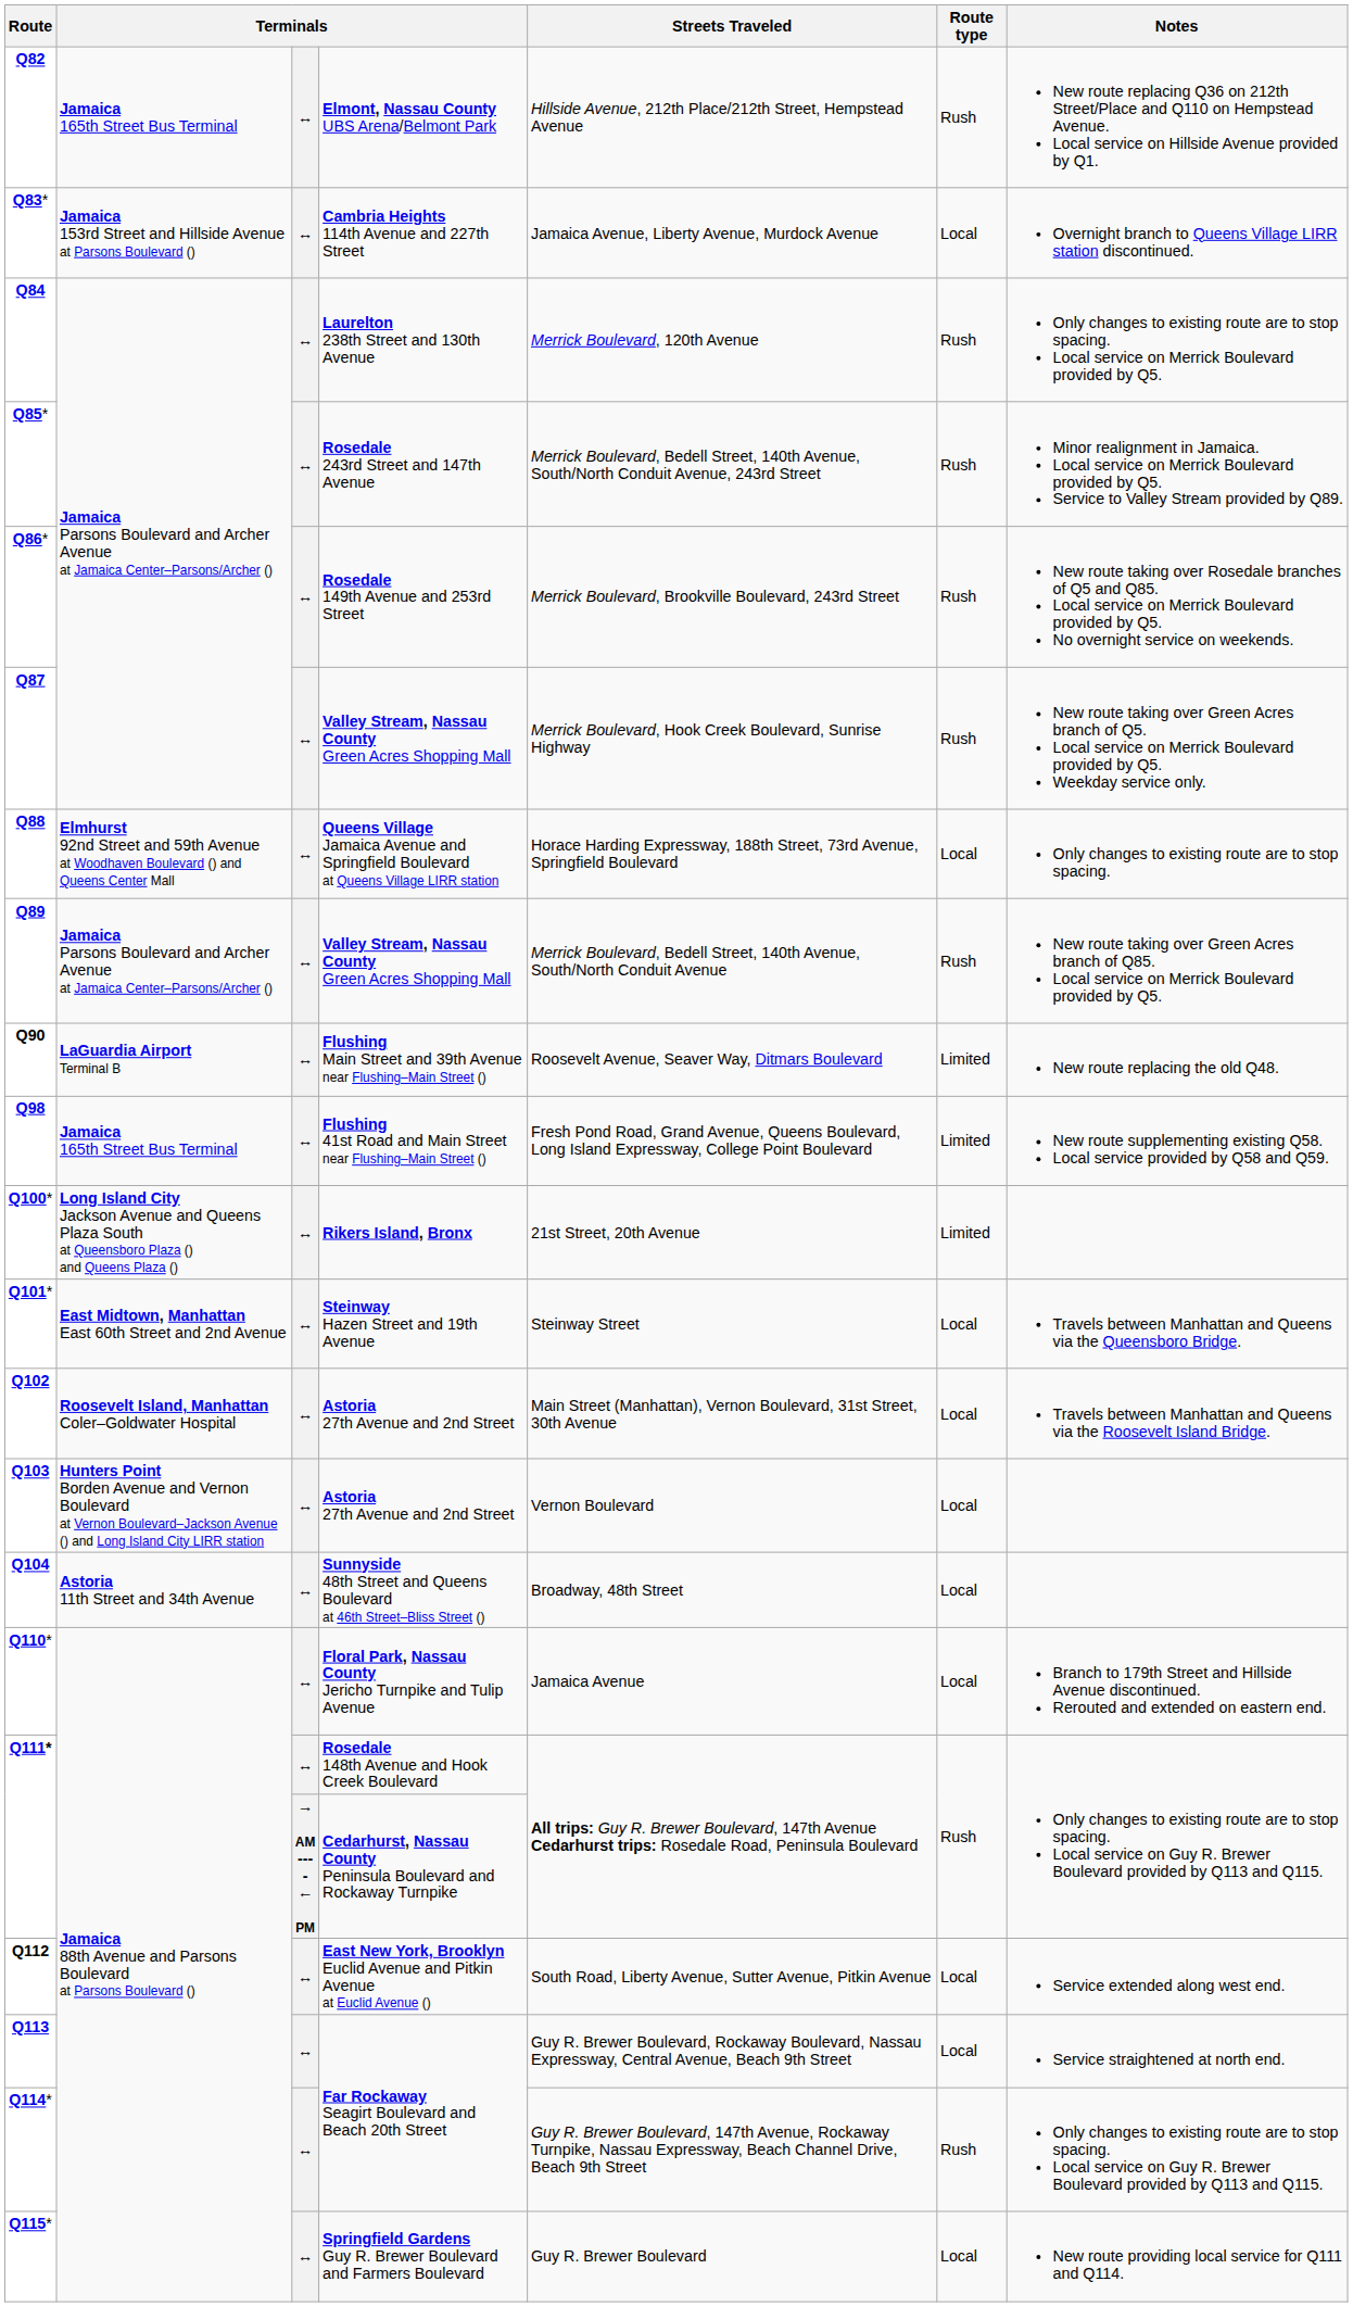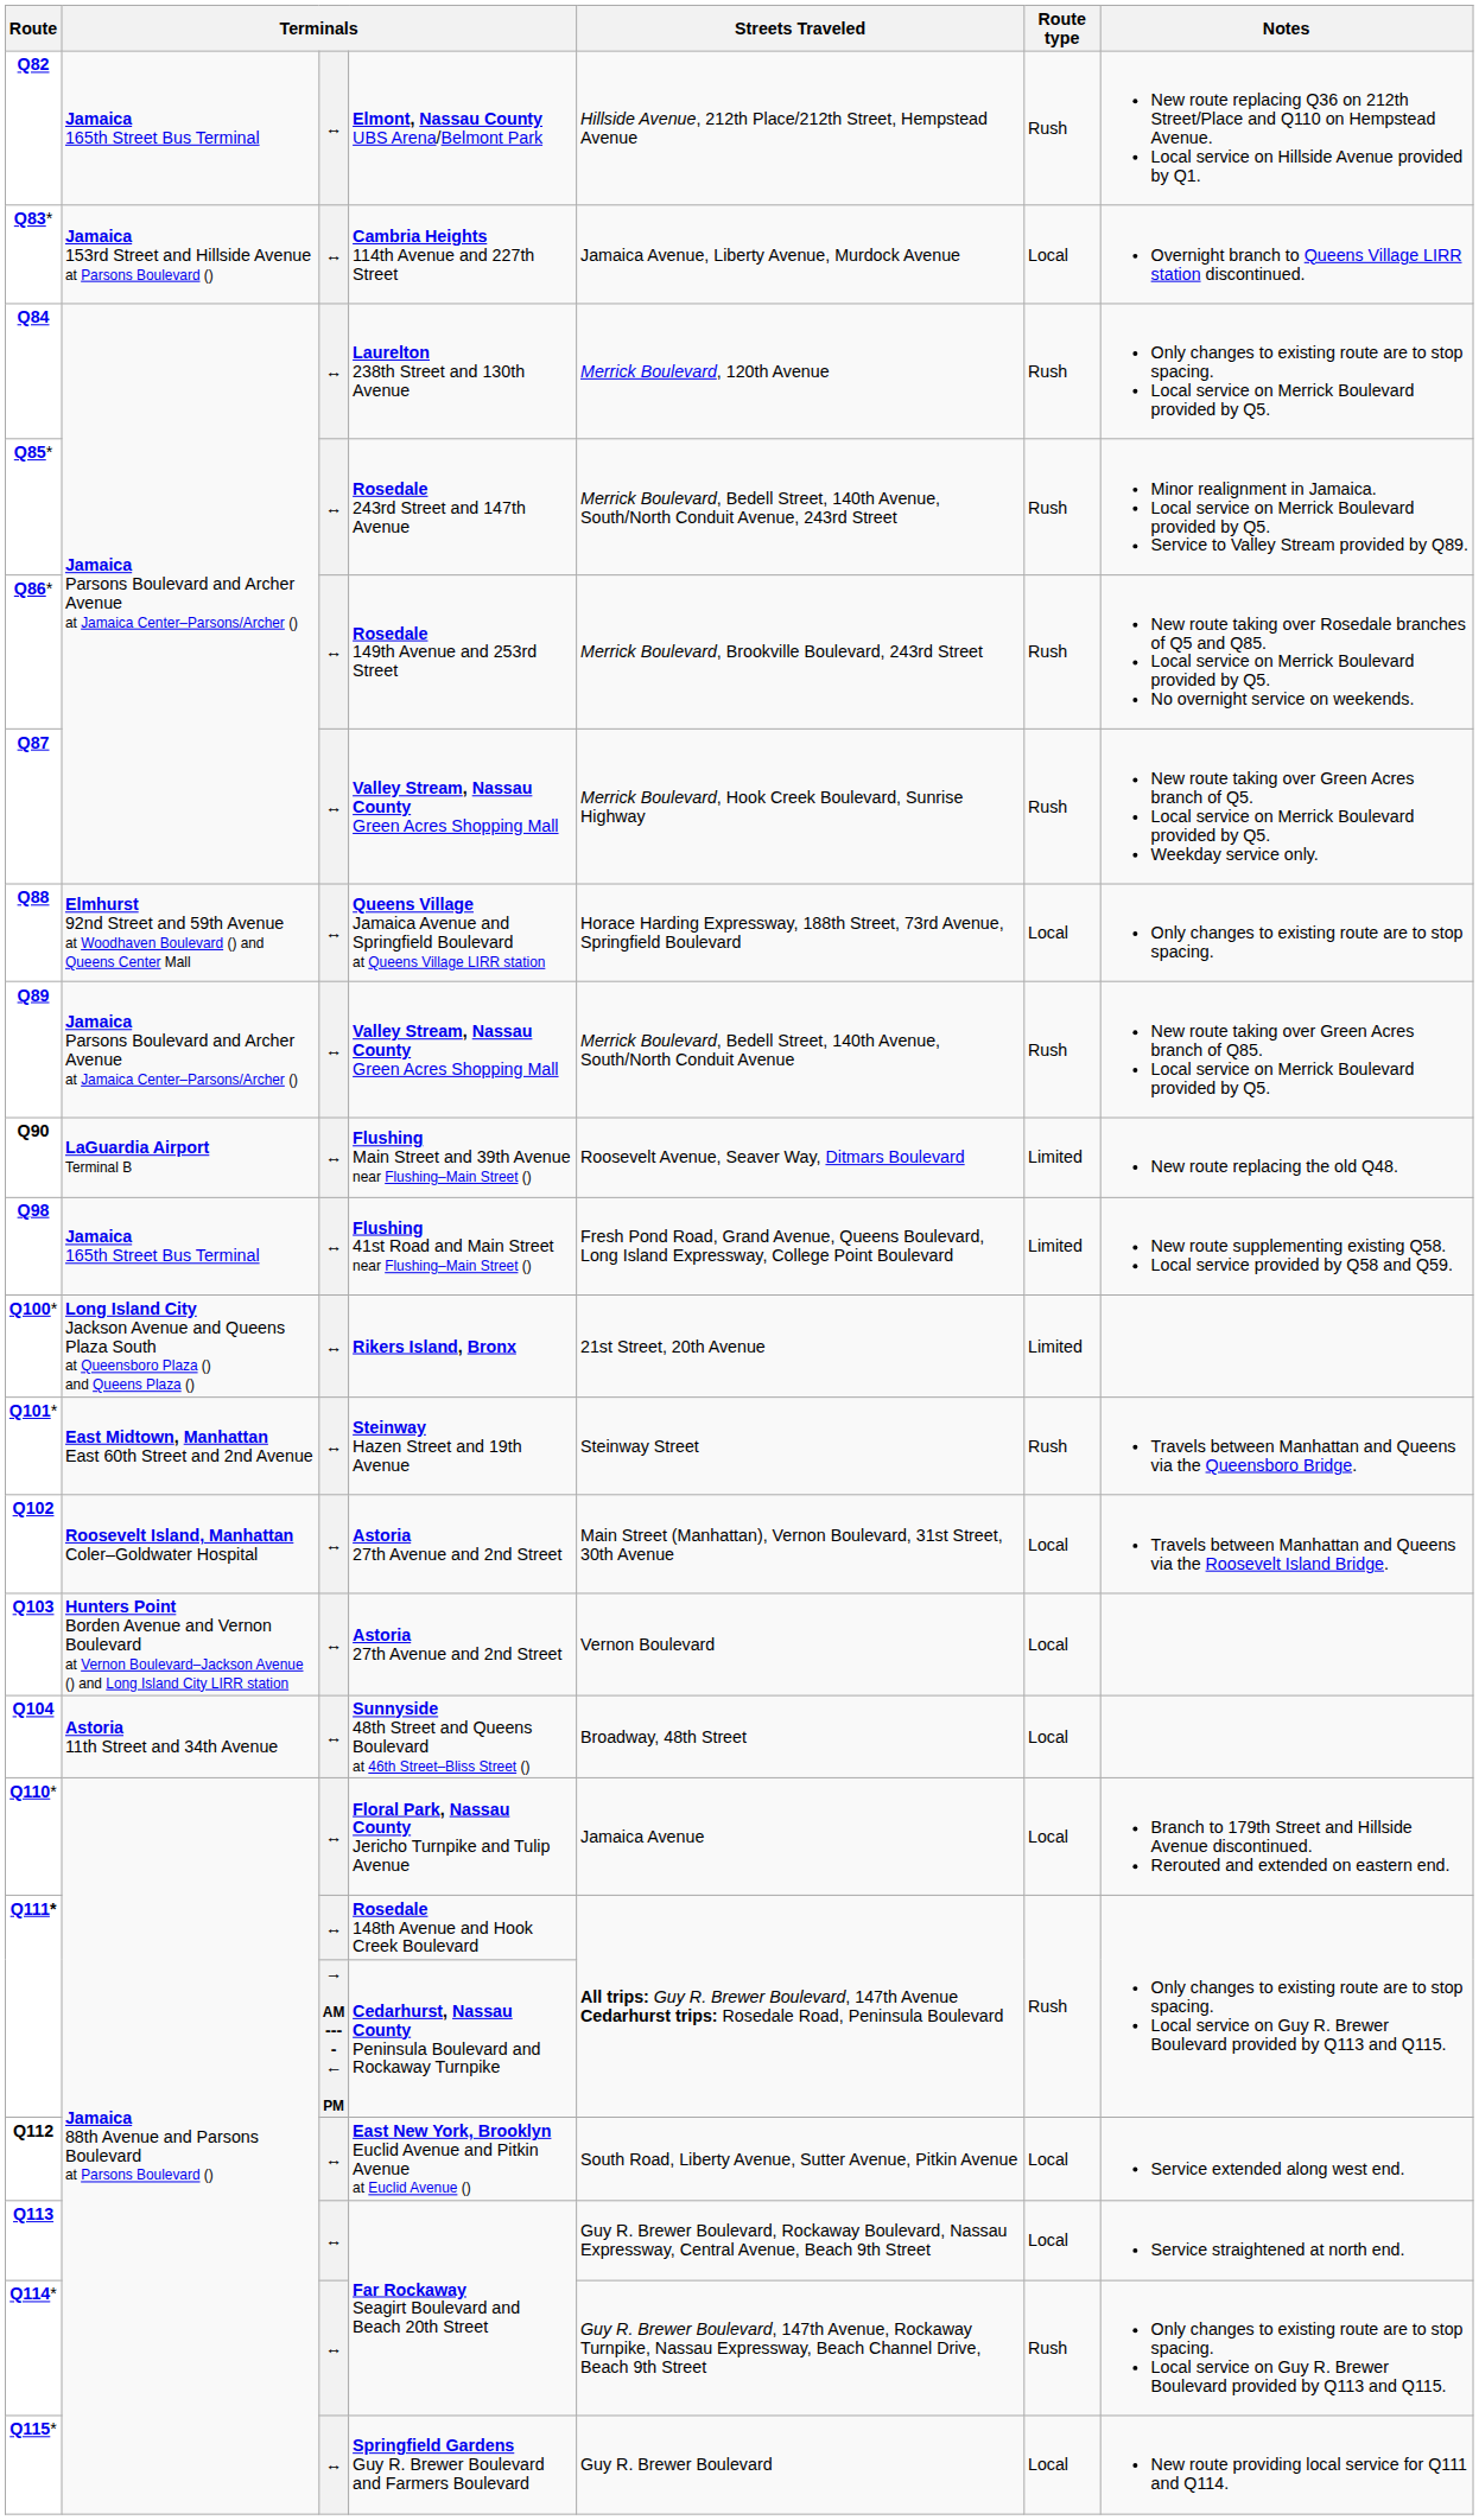 <table class="wikitable" style="font-size: 90%;" |>
 <tr>
 <th>Route</th>
 <th colspan=3>Terminals</th>
 <th>Streets Traveled</th>
 <th>Route type</th>
 <th>Notes</th>
 </tr>
 <tr>
 <td style="background:white; color:black" align="center" valign="top"><div> <strong><a href='#'>Q82</a></strong></div></td>
 <td><strong><a href='#'>Jamaica</a></strong><br><a href='#'>165th Street Bus Terminal</a></td>
 <th><div>↔</div></th>
 <td><strong><a href='#'>Elmont</a>, <a href='#'>Nassau County</a></strong><br><a href='#'>UBS Arena</a>/<a href='#'>Belmont Park</a></td>
 <td><em>Hillside Avenue</em>, 212th Place/212th Street, Hempstead Avenue</td>
 <td>Rush</td>
 <td><br><ul><li>New route replacing Q36 on 212th Street/Place and Q110 on Hempstead Avenue.</li><li>Local service on Hillside Avenue provided by Q1.</li></ul></td>
 </tr>
 <tr>
 <td style="background:white; color:black" align="center" valign="top"><div><strong><a href='#'>Q83</a></strong>*</div></td>
 <td><strong><a href='#'>Jamaica</a></strong><br>153rd Street and Hillside Avenue<br><small>at <a href='#'>Parsons Boulevard</a> ()</small></td>
 <th><div>↔</div></th>
 <td><strong><a href='#'>Cambria Heights</a></strong><br>114th Avenue and 227th Street</td>
 <td>Jamaica Avenue, Liberty Avenue, Murdock Avenue</td>
 <td>Local</td>
 <td><br><ul><li>Overnight branch to <a href='#'>Queens Village LIRR station</a> discontinued.</li></ul></td>
 </tr>
 <tr>
 <td style="background:white; color:black" align="center" valign="top"><div><strong><a href='#'>Q84</a></strong></div></td>
 <td rowspan="4"><strong><a href='#'>Jamaica</a></strong><br>Parsons Boulevard and Archer Avenue<br><small>at <a href='#'>Jamaica Center–Parsons/Archer</a> ()</small></td>
 <th><div>↔</div></th>
 <td><strong><a href='#'>Laurelton</a></strong><br>238th Street and 130th Avenue</td>
 <td><a href='#'><em>Merrick Boulevard</em></a>, 120th Avenue</td>
 <td>Rush</td>
 <td><br><ul><li>Only changes to existing route are to stop spacing.</li><li>Local service on Merrick Boulevard provided by Q5.</li></ul></td>
 </tr>
 <tr>
 <td style="background:white; color:black" align="center" valign="top"><div><strong><a href='#'>Q85</a></strong>*</div></td>
 <th><div>↔</div></th>
 <td><strong><a href='#'>Rosedale</a></strong><br>243rd Street and 147th Avenue</td>
 <td><em>Merrick Boulevard</em>, Bedell Street, 140th Avenue, South/North Conduit Avenue, 243rd Street</td>
 <td>Rush</td>
 <td><br><ul><li>Minor realignment in Jamaica.</li><li>Local service on Merrick Boulevard provided by Q5.</li><li>Service to Valley Stream provided by Q89.</li></ul></td>
 </tr>
 <tr>
 <td style="background:white; color:black" align="center" valign="top"><div><strong><a href='#'>Q86</a></strong>*</div></td>
 <th><div>↔</div></th>
 <td><strong><a href='#'>Rosedale</a></strong><br>149th Avenue and 253rd Street</td>
 <td><em>Merrick Boulevard</em>, Brookville Boulevard, 243rd Street</td>
 <td>Rush</td>
 <td><br><ul><li>New route taking over Rosedale branches of Q5 and Q85.</li><li>Local service on Merrick Boulevard provided by Q5.</li><li>No overnight service on weekends.</li></ul></td>
 </tr>
 <tr>
 <td style="background:white; color:black" align="center" valign="top"><div><strong><a href='#'>Q87</a></strong></div></td>
 <th><div>↔</div></th>
 <td><strong><a href='#'>Valley Stream</a>, <a href='#'>Nassau County</a></strong><br><a href='#'>Green Acres Shopping Mall</a></td>
 <td><em>Merrick Boulevard</em>, Hook Creek Boulevard, Sunrise Highway</td>
 <td>Rush</td>
 <td><br><ul><li>New route taking over Green Acres branch of Q5.</li><li>Local service on Merrick Boulevard provided by Q5.</li><li>Weekday service only.</li></ul></td>
 </tr>
 <tr>
 <td style="background:white; color:black" align="center" valign="top"><div><strong><a href='#'>Q88</a></strong></div></td>
 <td><strong><a href='#'>Elmhurst</a></strong><br>92nd Street and 59th Avenue<br><small>at <a href='#'>Woodhaven Boulevard</a> () and <a href='#'>Queens Center</a> Mall</small></td>
 <th><div>↔</div></th>
 <td><strong><a href='#'>Queens Village</a></strong><br>Jamaica Avenue and Springfield Boulevard<br><small>at <a href='#'>Queens Village LIRR station</a></small></td>
 <td>Horace Harding Expressway, 188th Street, 73rd Avenue, Springfield Boulevard</td>
 <td>Local</td>
 <td><br><ul><li>Only changes to existing route are to stop spacing.</li></ul></td>
 </tr>
 <tr>
 <td style="background:white; color:black" align="center" valign="top"><div><strong><a href='#'>Q89</a></strong></div></td>
 <td><strong><a href='#'>Jamaica</a></strong><br>Parsons Boulevard and Archer Avenue<br><small>at <a href='#'>Jamaica Center–Parsons/Archer</a> ()</small></td>
 <th><div>↔</div></th>
 <td><strong><a href='#'>Valley Stream</a>, <a href='#'>Nassau County</a></strong><br><a href='#'>Green Acres Shopping Mall</a></td>
 <td><em>Merrick Boulevard</em>, Bedell Street, 140th Avenue, South/North Conduit Avenue</td>
 <td>Rush</td>
 <td><br><ul><li>New route taking over Green Acres branch of Q85.</li><li>Local service on Merrick Boulevard provided by Q5.</li></ul></td>
 </tr>
 <tr>
 <td style="background:white; color:black" align="center" valign=top><div><strong>Q90</strong></div></td>
 <td><strong><a href='#'>LaGuardia Airport</a></strong><br><small>Terminal B</small></td>
 <th><div>↔</div></th>
 <td><strong><a href='#'>Flushing</a></strong><br>Main Street and 39th Avenue<br><small>near <a href='#'>Flushing–Main Street</a> ()</small></td>
 <td>Roosevelt Avenue, Seaver Way, <a href='#'>Ditmars Boulevard</a></td>
 <td>Limited</td>
 <td><br><ul><li>New route replacing the old Q48.</li></ul></td>
 </tr>
 <tr>
 <td style="background:white; color:black" align="center" valign="top"><div><strong><a href='#'>Q98</a></strong></div></td>
 <td><strong><a href='#'>Jamaica</a></strong><br><a href='#'>165th Street Bus Terminal</a></td>
 <th><div>↔</div></th>
 <td><strong><a href='#'>Flushing</a></strong><br>41st Road and Main Street<br><small>near <a href='#'>Flushing–Main Street</a> ()</small></td>
 <td>Fresh Pond Road, Grand Avenue, Queens Boulevard, Long Island Expressway, College Point Boulevard</td>
 <td>Limited</td>
 <td><br><ul><li>New route supplementing existing Q58.</li><li>Local service provided by Q58 and Q59.</li></ul></td>
 </tr>
 <tr>
 <td style="background:white; color:black" align="center" valign=top><div><strong><a href='#'>Q100</a></strong>*</div></td>
 <td><strong><a href='#'>Long Island City</a></strong><br> Jackson Avenue and Queens Plaza South<br><small>at <a href='#'>Queensboro Plaza</a> ()<br>and <a href='#'>Queens Plaza</a> ()</small></td>
 <th><div>↔</div></th>
 <td><strong><a href='#'>Rikers Island</a>, <a href='#'>Bronx</a></strong></td>
 <td>21st Street, 20th Avenue</td>
 <td>Limited</td>
 <td></td>
 </tr>
 <tr>
 <td style="background:white; color:black" align="center" valign="top"><div><strong><a href='#'>Q101</a></strong>*</div></td>
 <td><strong><a href='#'>East Midtown</a>, <a href='#'>Manhattan</a></strong><br>East 60th Street and 2nd Avenue</td>
 <th><div>↔</div></th>
 <td><strong><a href='#'>Steinway</a></strong><br>Hazen Street and 19th Avenue</td>
 <td>Steinway Street</td>
-<td>Local</td>
+<td>Rush</td>
 <td><br><ul><li>Travels between Manhattan and Queens via the <a href='#'>Queensboro Bridge</a>.</li></ul></td>
 </tr>
 <tr>
 <td style="background:white; color:black" align="center" valign=top><div><strong><a href='#'>Q102</a></strong></div></td>
 <td><strong><a href='#'>Roosevelt Island, Manhattan</a></strong><br>Coler–Goldwater Hospital</td>
 <th><div>↔</div></th>
 <td><strong><a href='#'>Astoria</a></strong><br>27th Avenue and 2nd Street</td>
 <td>Main Street (Manhattan), Vernon Boulevard, 31st Street, 30th Avenue</td>
 <td>Local</td>
 <td><br><ul><li>Travels between Manhattan and Queens via the <a href='#'>Roosevelt Island Bridge</a>.</li></ul></td>
 </tr>
 <tr>
 <td style="background:white; color:black" align="center" valign=top><div><strong><a href='#'>Q103</a></strong></div></td>
 <td><strong><a href='#'>Hunters Point</a></strong><br>Borden Avenue and Vernon Boulevard<br><small>at <a href='#'>Vernon Boulevard–Jackson Avenue</a> () and <a href='#'>Long Island City LIRR station</a></small></td>
 <th><div>↔</div></th>
 <td><strong><a href='#'>Astoria</a></strong><br>27th Avenue and 2nd Street</td>
 <td>Vernon Boulevard</td>
 <td>Local</td>
 <td></td>
 </tr>
 <tr>
 <td style="background:white; color:black" align="center" valign="top"><div><strong><a href='#'>Q104</a></strong></div></td>
 <td><strong><a href='#'>Astoria</a></strong><br> 11th Street and 34th Avenue</td>
 <th><div>↔</div></th>
 <td><strong><a href='#'>Sunnyside</a></strong><br>48th Street and Queens Boulevard<br><small>at <a href='#'>46th Street–Bliss Street</a> ()</small></td>
 <td>Broadway, 48th Street</td>
 <td>Local</td>
 <td></td>
 </tr>
 <tr>
 <td style="background:white; color:black" align="center" valign="top"><div><strong><a href='#'>Q110</a></strong>*</div></td>
 <td rowspan=7><strong><a href='#'>Jamaica</a></strong><br>88th Avenue and Parsons Boulevard<br><small>at <a href='#'>Parsons Boulevard</a> ()</small></td>
 <th><div>↔</div></th>
 <td><strong><a href='#'>Floral Park</a>, <a href='#'>Nassau County</a></strong><br>Jericho Turnpike and Tulip Avenue</td>
 <td>Jamaica Avenue</td>
 <td>Local</td>
 <td><br><ul><li>Branch to 179th Street and Hillside Avenue discontinued.</li><li>Rerouted and extended on eastern end.</li></ul></td>
 </tr>
 <tr>
 <th rowspan=2 style="background:white; color:black" align="center" valign=top><div><strong><a href='#'>Q111</a></strong>*</div></th>
 <th><div>↔</div></th>
 <td><strong><a href='#'>Rosedale</a></strong><br>148th Avenue and Hook Creek Boulevard</td>
 <td rowspan=2><strong>All trips:</strong> <em>Guy R. Brewer Boulevard</em>, 147th Avenue<br><strong>Cedarhurst trips:</strong> Rosedale Road, Peninsula Boulevard</td>
 <td rowspan=2>Rush</td>
 <td rowspan=2><br><ul><li>Only changes to existing route are to stop spacing.</li><li>Local service on Guy R. Brewer Boulevard provided by Q113 and Q115.</li></ul></td>
 </tr>
 <tr>
 <th><div>→</div><br><small>AM</small><br>----<br><div>←</div><br><small>PM</small></th>
 <td><strong><a href='#'>Cedarhurst</a>, <a href='#'>Nassau County</a></strong><br>Peninsula Boulevard and Rockaway Turnpike</td>
 </tr>
 <tr>
 <td style="background:white; color:black" align="center" valign=top><div><strong>Q112</strong></div></td>
 <th><div>↔</div></th>
 <td><strong><a href='#'>East New York, Brooklyn</a></strong><br>Euclid Avenue and Pitkin Avenue<br><small>at <a href='#'>Euclid Avenue</a> ()</small></td>
 <td>South Road, Liberty Avenue, Sutter Avenue, Pitkin Avenue</td>
 <td>Local</td>
 <td><br><ul><li>Service extended along west end.</li></ul></td>
 </tr>
 <tr>
 <td style="background:white; color:black" align="center" valign=top><div><strong><a href='#'>Q113</a></strong></div></td>
 <th><div>↔</div></th>
 <td rowspan=2><strong><a href='#'>Far Rockaway</a></strong><br>Seagirt Boulevard and Beach 20th Street</td>
 <td>Guy R. Brewer Boulevard, Rockaway Boulevard, Nassau Expressway, Central Avenue, Beach 9th Street</td>
 <td>Local</td>
 <td><br><ul><li>Service straightened at north end.</li></ul></td>
 </tr>
 <tr>
 <td style="background:white; color:black" align="center" valign="top"><div><strong><a href='#'>Q114</a></strong>*</div></td>
 <th><div>↔</div></th>
 <td><em>Guy R. Brewer Boulevard</em>, 147th Avenue, Rockaway Turnpike, Nassau Expressway, Beach Channel Drive, Beach 9th Street</td>
 <td>Rush</td>
 <td><br><ul><li>Only changes to existing route are to stop spacing.</li><li>Local service on Guy R. Brewer Boulevard provided by Q113 and Q115.</li></ul></td>
 </tr>
 <tr>
 <td style="background:white; color:black" align="center" valign="top"><div><strong><a href='#'>Q115</a></strong>*</div></td>
 <th><div>↔</div></th>
 <td><strong><a href='#'>Springfield Gardens</a></strong><br>Guy R. Brewer Boulevard and Farmers Boulevard</td>
 <td>Guy R. Brewer Boulevard</td>
 <td>Local</td>
 <td><br><ul><li>New route providing local service for Q111 and Q114.</li></ul></td>
 </tr>
 </table>
